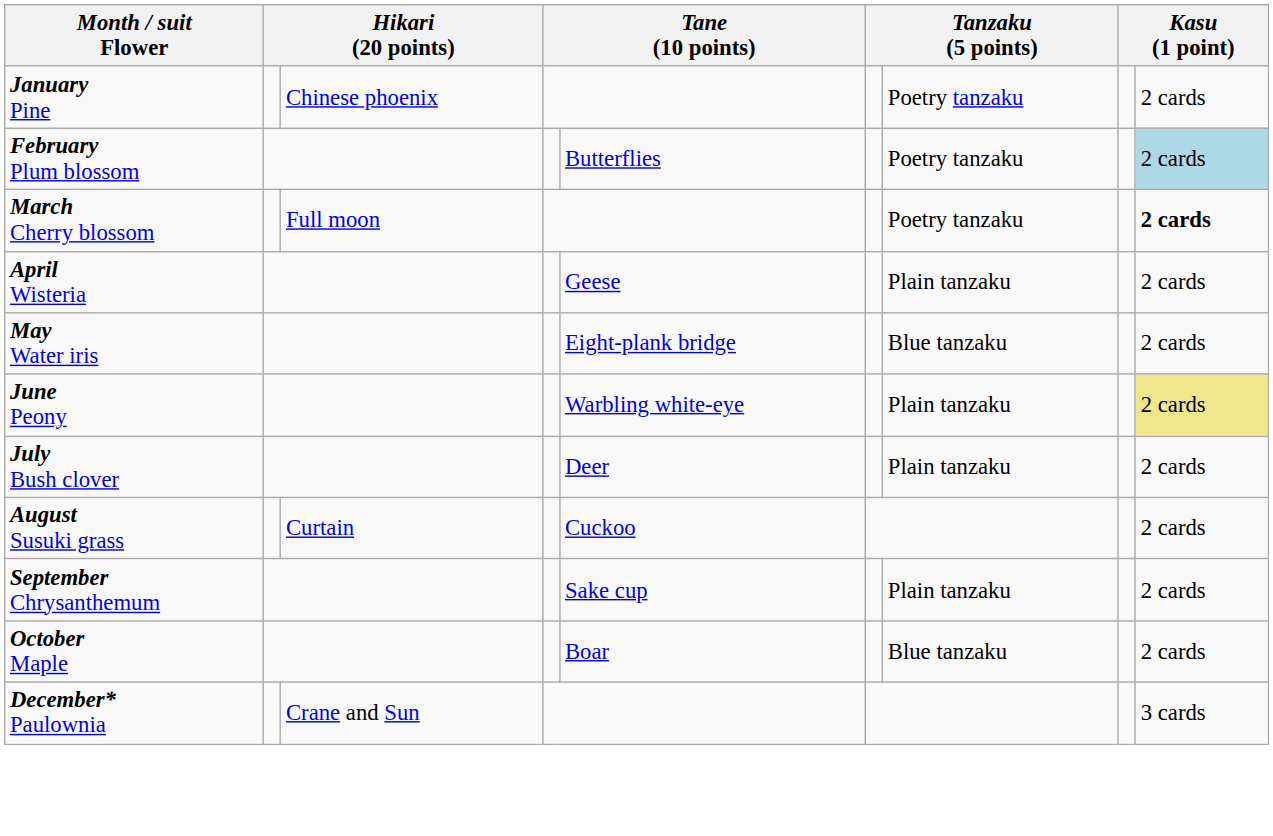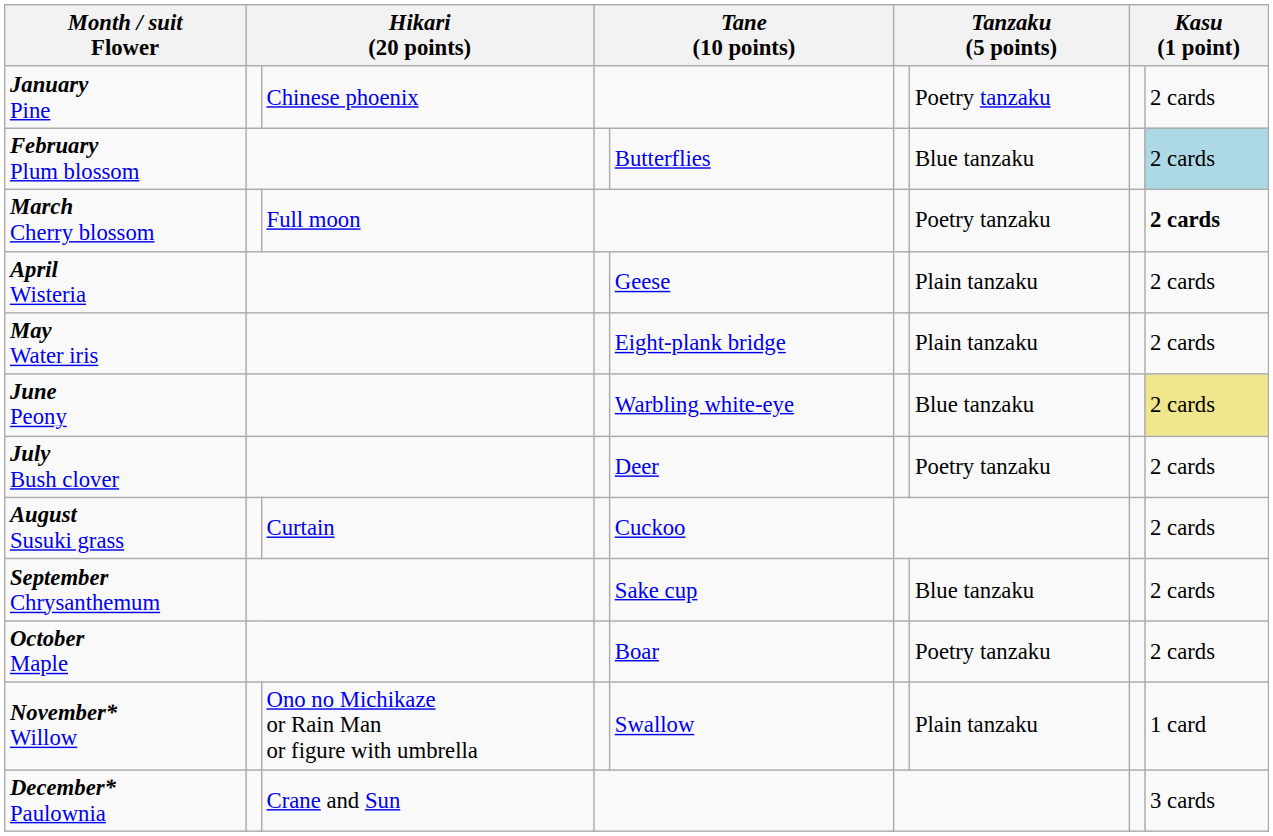 <table style="min-width:891px;" class="wikitable">
 <tr>
 <th><em>Month / suit</em><br>Flower</th>
 <th colspan="2"><em>Hikari</em><br>(20 points)</th>
 <th colspan="2"><em>Tane</em><br>(10 points)</th>
 <th colspan="2"><em>Tanzaku</em><br>(5 points)</th>
 <th colspan="2"><em>Kasu</em><br>(1 point)</th>
 </tr>
 <tr>
 <td><strong><em>January</em></strong><br><a href='#'>Pine</a></td>
 <td></td>
 <td><a href='#'>Chinese phoenix</a></td>
 <td colspan="2"></td>
 <td></td>
 <td>Poetry <a href='#'>tanzaku</a></td>
 <td></td>
 <td>2 cards</td>
 </tr>
 <tr>
 <td><strong><em>February</em></strong><br><a href='#'>Plum blossom</a></td>
 <td colspan="2"></td>
 <td></td>
 <td><a href='#'>Butterflies</a></td>
 <td></td>
-<td>Poetry tanzaku</td>
+<td>Blue tanzaku</td>
 <td></td>
 <td style="background: lightblue;">2 cards</td>
 </tr>
 <tr>
 <td><strong><em>March</em></strong><br><a href='#'>Cherry blossom</a></td>
 <td></td>
 <td><a href='#'>Full moon</a></td>
 <td colspan="2"></td>
 <td></td>
 <td>Poetry tanzaku</td>
 <td></td>
 <td><strong>2 cards</strong></td>
 </tr>
 <tr>
 <td><strong><em>April</em></strong><br><a href='#'>Wisteria</a></td>
 <td colspan="2"></td>
 <td></td>
 <td><a href='#'>Geese</a></td>
 <td></td>
 <td>Plain tanzaku</td>
 <td></td>
 <td>2 cards</td>
 </tr>
 <tr>
 <td><strong><em>May</em></strong><br><a href='#'>Water iris</a></td>
 <td colspan="2"></td>
 <td></td>
 <td><a href='#'>Eight-plank bridge</a></td>
 <td></td>
-<td>Blue tanzaku</td>
+<td>Plain tanzaku</td>
 <td></td>
 <td>2 cards</td>
 </tr>
 <tr>
 <td><strong><em>June</em></strong><br><a href='#'>Peony</a></td>
 <td colspan="2"></td>
 <td></td>
 <td><a href='#'>Warbling white-eye</a></td>
 <td></td>
-<td>Plain tanzaku</td>
+<td>Blue tanzaku</td>
 <td></td>
 <td style="background: khaki;">2 cards</td>
 </tr>
 <tr>
 <td><strong><em>July</em></strong><br><a href='#'>Bush clover</a></td>
 <td colspan="2"></td>
 <td></td>
 <td><a href='#'>Deer</a></td>
 <td></td>
-<td>Plain tanzaku</td>
+<td>Poetry tanzaku</td>
 <td></td>
 <td>2 cards</td>
 </tr>
 <tr>
 <td><strong><em>August</em></strong><br><a href='#'>Susuki grass</a></td>
 <td></td>
 <td><a href='#'>Curtain</a></td>
 <td></td>
 <td><a href='#'>Cuckoo</a></td>
 <td colspan="2"></td>
 <td></td>
 <td>2 cards</td>
 </tr>
 <tr>
 <td><strong><em>September</em></strong><br><a href='#'>Chrysanthemum</a></td>
 <td colspan="2"></td>
 <td></td>
 <td><a href='#'>Sake cup</a></td>
 <td></td>
-<td>Plain tanzaku</td>
+<td>Blue tanzaku</td>
 <td></td>
 <td>2 cards</td>
 </tr>
 <tr>
 <td><strong><em>October</em></strong><br><a href='#'>Maple</a></td>
 <td colspan="2"></td>
 <td></td>
 <td><a href='#'>Boar</a></td>
 <td></td>
-<td>Blue tanzaku</td>
+<td>Poetry tanzaku</td>
 <td></td>
 <td>2 cards</td>
+</tr>
+<tr>
+<td><strong><em>November*</em></strong><br><a href='#'>Willow</a></td>
+<td></td>
+<td><a href='#'>Ono no Michikaze</a><br>or Rain Man<br>or figure with umbrella</td>
+<td></td>
+<td><a href='#'>Swallow</a></td>
+<td></td>
+<td>Plain tanzaku</td>
+<td></td>
+<td>1 card</td>
 </tr>
 <tr>
 <td><strong><em>December*</em></strong><br><a href='#'>Paulownia</a></td>
 <td></td>
 <td><a href='#'>Crane</a> and <a href='#'>Sun</a></td>
 <td colspan="2"></td>
 <td colspan="2"></td>
 <td></td>
 <td>3 cards</td>
 </tr>
 </table>
